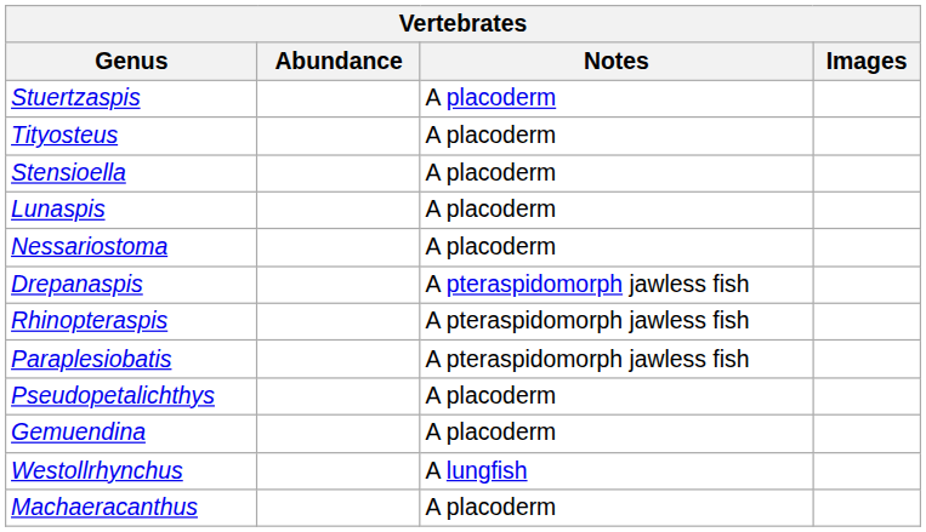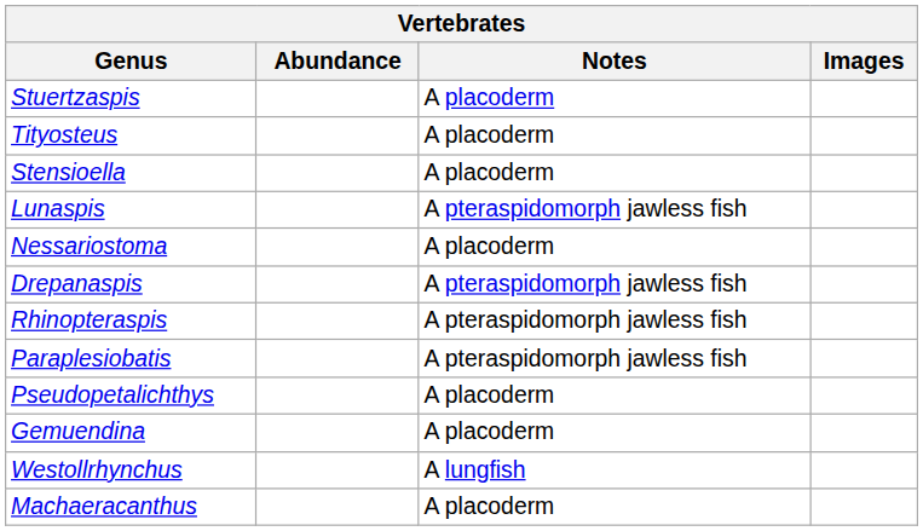 <table class="wikitable sortable" style="background:white; width:100%;">
 <tr>
 <th colspan="5" align="center">Vertebrates</th>
 </tr>
 <tr>
 <th>Genus</th>
 <th>Abundance</th>
 <th>Notes</th>
 <th>Images</th>
 </tr>
 <tr>
 <td><em><a href='#'>Stuertzaspis</a></em></td>
 <td></td>
 <td>A <a href='#'>placoderm</a></td>
 <td></td>
 </tr>
 <tr>
 <td><em><a href='#'>Tityosteus</a></em></td>
 <td></td>
 <td>A placoderm</td>
 <td></td>
 </tr>
 <tr>
 <td><em><a href='#'>Stensioella</a></em></td>
 <td></td>
 <td>A placoderm</td>
 <td></td>
 </tr>
 <tr>
 <td><em><a href='#'>Lunaspis</a></em></td>
 <td></td>
-<td>A placoderm</td>
+<td>A <a href='#'>pteraspidomorph</a> jawless fish</td>
 <td></td>
 </tr>
 <tr>
 <td><em><a href='#'>Nessariostoma</a></em></td>
 <td></td>
 <td>A placoderm</td>
 <td></td>
 </tr>
 <tr>
 <td><em><a href='#'>Drepanaspis</a></em></td>
 <td></td>
 <td>A <a href='#'>pteraspidomorph</a> jawless fish</td>
 <td></td>
 </tr>
 <tr>
 <td><em><a href='#'>Rhinopteraspis</a></em></td>
 <td></td>
 <td>A pteraspidomorph jawless fish</td>
 <td></td>
 </tr>
 <tr>
 <td><em><a href='#'>Paraplesiobatis</a></em></td>
 <td></td>
 <td>A pteraspidomorph jawless fish</td>
 <td></td>
 </tr>
 <tr>
 <td><em><a href='#'>Pseudopetalichthys</a></em></td>
 <td></td>
 <td>A placoderm</td>
 <td></td>
 </tr>
 <tr>
 <td><em><a href='#'>Gemuendina</a></em></td>
 <td></td>
 <td>A placoderm</td>
 <td></td>
 </tr>
 <tr>
 <td><em><a href='#'>Westollrhynchus</a></em></td>
 <td></td>
 <td>A <a href='#'>lungfish</a></td>
 <td></td>
 </tr>
 <tr>
 <td><em><a href='#'>Machaeracanthus</a></em></td>
 <td></td>
 <td>A placoderm</td>
 <td></td>
 </tr>
 </table>
